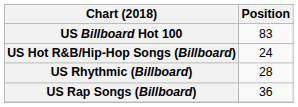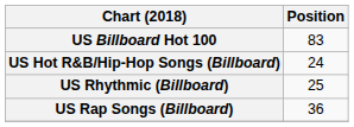 <table class="wikitable plainrowheaders sortable" style="text-align:center">
 <tr>
 <th scope="col">Chart (2018)</th>
 <th scope="col">Position</th>
 </tr>
 <tr>
 <th scope="row">US <em>Billboard</em> Hot 100</th>
 <td>83</td>
 </tr>
 <tr>
 <th scope="row">US Hot R&B/Hip-Hop Songs (<em>Billboard</em>)</th>
 <td>24</td>
 </tr>
 <tr>
 <th scope="row">US Rhythmic (<em>Billboard</em>)</th>
-<td>28</td>
+<td>25</td>
 </tr>
 <tr>
 <th scope="row">US Rap Songs (<em>Billboard</em>)</th>
 <td>36</td>
 </tr>
 <tr>
 </tr>
 </table>
